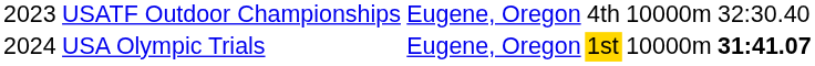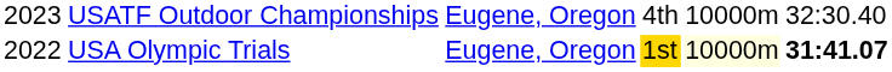 <table>
 <tr>
 <td>2023</td>
 <td><a href='#'>USATF Outdoor Championships</a></td>
 <td><a href='#'>Eugene, Oregon</a></td>
 <td>4th</td>
 <td>10000m</td>
 <td>32:30.40</td>
 </tr>
 <tr>
-<td>2024</td>
+<td>2022</td>
 <td><a href='#'>USA Olympic Trials</a></td>
 <td><a href='#'>Eugene, Oregon</a></td>
 <td bgcolor=gold>1st</td>
-<td>10000m</td>
+<td style="background: lightyellow;">10000m</td>
 <td><strong>31:41.07</strong></td>
 </tr>
 </table>
